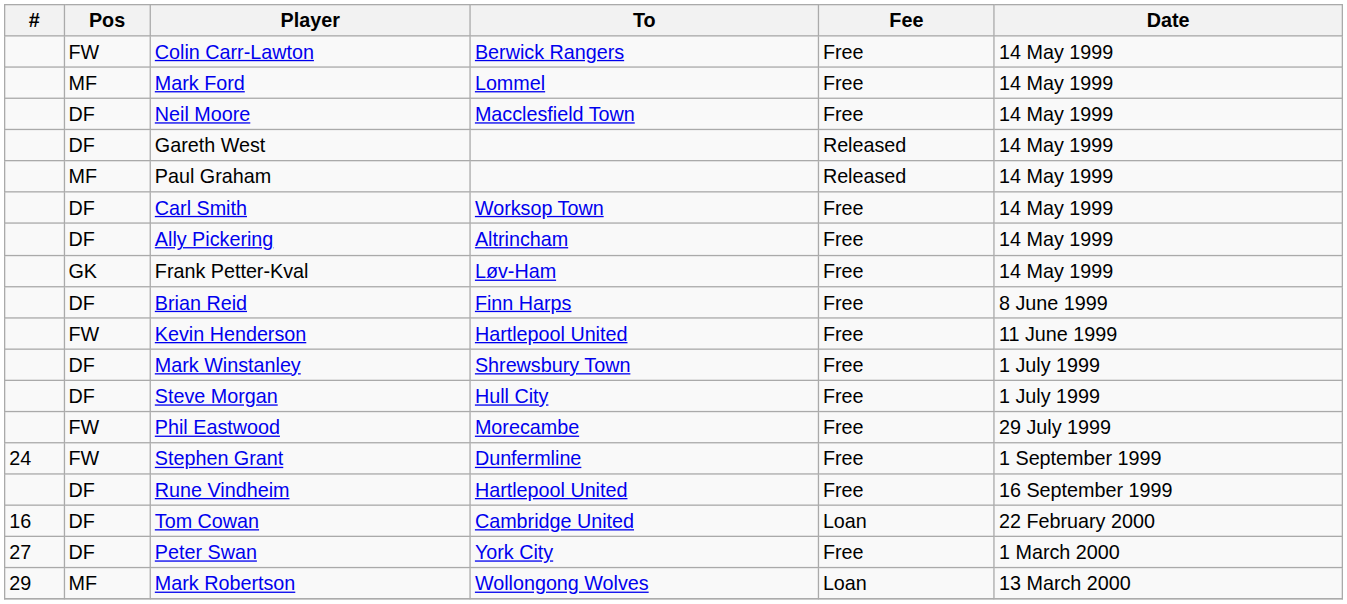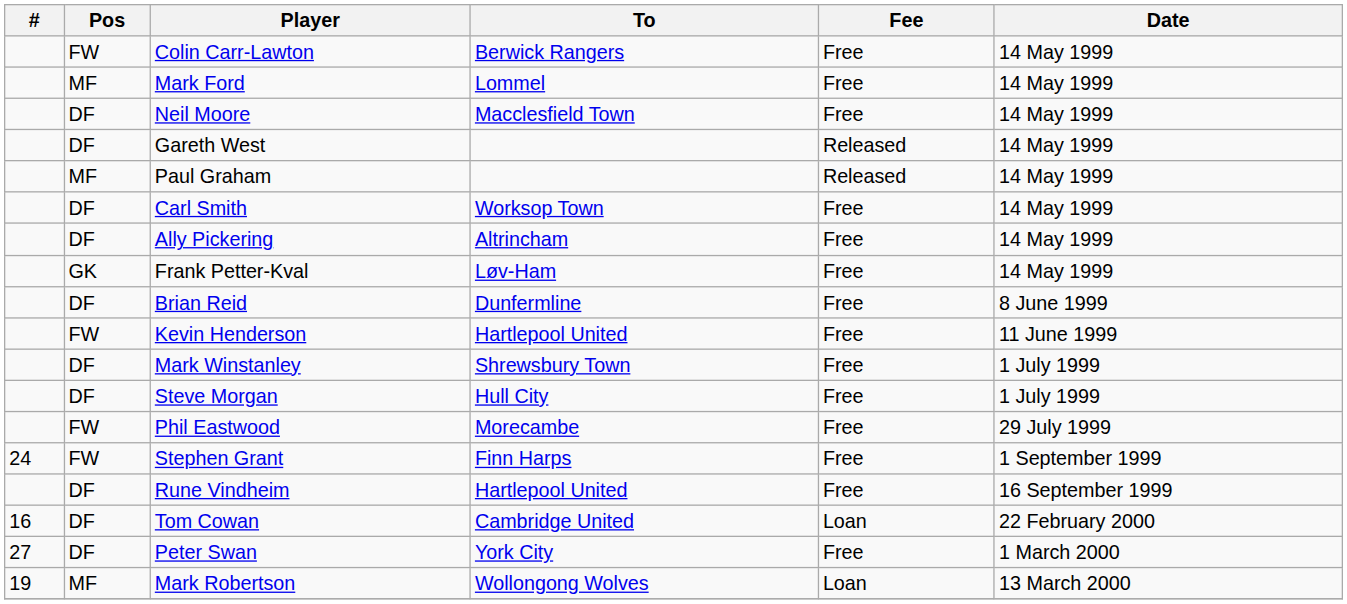 <table width=65% class="wikitable" style="text-align:center; font-size:95%; text-align:left">
 <tr>
 <th>#</th>
 <th>Pos</th>
 <th>Player</th>
 <th>To</th>
 <th>Fee</th>
 <th>Date</th>
 </tr>
 <tr --->
 <td></td>
 <td>FW</td>
 <td> <a href='#'>Colin Carr-Lawton</a></td>
 <td><a href='#'>Berwick Rangers</a></td>
 <td>Free</td>
 <td>14 May 1999</td>
 </tr>
 <tr --->
 <td></td>
 <td>MF</td>
 <td> <a href='#'>Mark Ford</a></td>
 <td><a href='#'>Lommel</a></td>
 <td>Free</td>
 <td>14 May 1999</td>
 </tr>
 <tr --->
 <td></td>
 <td>DF</td>
 <td> <a href='#'>Neil Moore</a></td>
 <td><a href='#'>Macclesfield Town</a></td>
 <td>Free</td>
 <td>14 May 1999</td>
 </tr>
 <tr --->
 <td></td>
 <td>DF</td>
 <td> Gareth West</td>
 <td></td>
 <td>Released</td>
 <td>14 May 1999</td>
 </tr>
 <tr --->
 <td></td>
 <td>MF</td>
 <td> Paul Graham</td>
 <td></td>
 <td>Released</td>
 <td>14 May 1999</td>
 </tr>
 <tr --->
 <td></td>
 <td>DF</td>
 <td> <a href='#'>Carl Smith</a></td>
 <td><a href='#'>Worksop Town</a></td>
 <td>Free</td>
 <td>14 May 1999</td>
 </tr>
 <tr --->
 <td></td>
 <td>DF</td>
 <td> <a href='#'>Ally Pickering</a></td>
 <td><a href='#'>Altrincham</a></td>
 <td>Free</td>
 <td>14 May 1999</td>
 </tr>
 <tr --->
 <td></td>
 <td>GK</td>
 <td> Frank Petter-Kval</td>
 <td><a href='#'>Løv-Ham</a></td>
 <td>Free</td>
 <td>14 May 1999</td>
 </tr>
 <tr --->
 <td></td>
 <td>DF</td>
 <td> <a href='#'>Brian Reid</a></td>
-<td><a href='#'>Finn Harps</a></td>
+<td><a href='#'>Dunfermline</a></td>
 <td>Free</td>
 <td>8 June 1999</td>
 </tr>
 <tr --->
 <td></td>
 <td>FW</td>
 <td> <a href='#'>Kevin Henderson</a></td>
 <td><a href='#'>Hartlepool United</a></td>
 <td>Free</td>
 <td>11 June 1999</td>
 </tr>
 <tr --->
 <td></td>
 <td>DF</td>
 <td> <a href='#'>Mark Winstanley</a></td>
 <td><a href='#'>Shrewsbury Town</a></td>
 <td>Free</td>
 <td>1 July 1999</td>
 </tr>
 <tr --->
 <td></td>
 <td>DF</td>
 <td> <a href='#'>Steve Morgan</a></td>
 <td><a href='#'>Hull City</a></td>
 <td>Free</td>
 <td>1 July 1999</td>
 </tr>
 <tr --->
 <td></td>
 <td>FW</td>
 <td> <a href='#'>Phil Eastwood</a></td>
 <td><a href='#'>Morecambe</a></td>
 <td>Free</td>
 <td>29 July 1999</td>
 </tr>
 <tr --->
 <td>24</td>
 <td>FW</td>
 <td> <a href='#'>Stephen Grant</a></td>
-<td><a href='#'>Dunfermline</a></td>
+<td><a href='#'>Finn Harps</a></td>
 <td>Free</td>
 <td>1 September 1999</td>
 </tr>
 <tr --->
 <td></td>
 <td>DF</td>
 <td> <a href='#'>Rune Vindheim</a></td>
 <td><a href='#'>Hartlepool United</a></td>
 <td>Free</td>
 <td>16 September 1999</td>
 </tr>
 <tr --->
 <td>16</td>
 <td>DF</td>
 <td> <a href='#'>Tom Cowan</a></td>
 <td><a href='#'>Cambridge United</a></td>
 <td>Loan</td>
 <td>22 February 2000</td>
 </tr>
 <tr --->
 <td>27</td>
 <td>DF</td>
 <td> <a href='#'>Peter Swan</a></td>
 <td><a href='#'>York City</a></td>
 <td>Free</td>
 <td>1 March 2000</td>
 </tr>
 <tr --->
-<td>29</td>
+<td>19</td>
 <td>MF</td>
 <td> <a href='#'>Mark Robertson</a></td>
 <td><a href='#'>Wollongong Wolves</a></td>
 <td>Loan</td>
 <td>13 March 2000</td>
 </tr>
 <tr --->
 </tr>
 </table>
